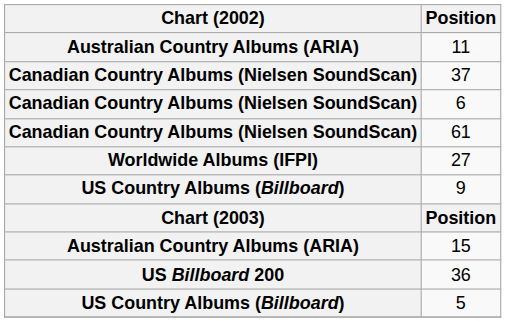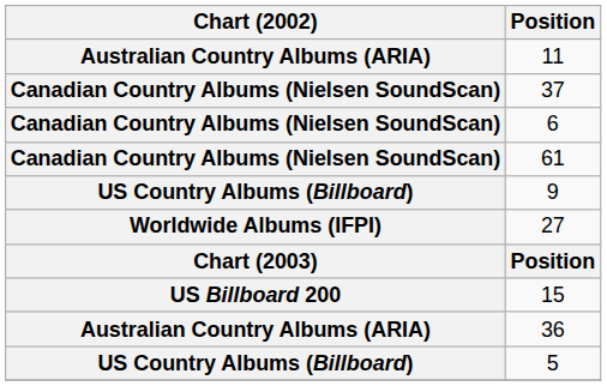 <table class="wikitable plainrowheaders" style="text-align:center;">
 <tr>
 <th>Chart (2002)</th>
 <th>Position</th>
 </tr>
 <tr>
 <th scope="row">Australian Country Albums (ARIA)</th>
 <td>11</td>
 </tr>
 <tr>
 <th scope="row">Canadian Country Albums (Nielsen SoundScan)</th>
 <td>37</td>
 </tr>
 <tr>
 <th scope="row">Canadian Country Albums (Nielsen SoundScan)</th>
 <td>6</td>
 </tr>
 <tr>
 <th scope="row">Canadian Country Albums (Nielsen SoundScan)</th>
 <td>61</td>
 </tr>
 <tr>
+<th scope="row">US Country Albums (<em>Billboard</em>)</th>
+<td>9</td>
+</tr>
+<tr>
 <th scope="row">Worldwide Albums (IFPI)</th>
 <td>27</td>
-</tr>
-<tr>
-<th scope="row">US Country Albums (<em>Billboard</em>)</th>
-<td>9</td>
 </tr>
 <tr>
 <th>Chart (2003)</th>
 <th>Position</th>
 </tr>
 <tr>
-<th scope="row">Australian Country Albums (ARIA)</th>
+<th scope="row">US <em>Billboard</em> 200</th>
 <td>15</td>
 </tr>
 <tr>
-<th scope="row">US <em>Billboard</em> 200</th>
+<th scope="row">Australian Country Albums (ARIA)</th>
 <td>36</td>
 </tr>
 <tr>
 <th scope="row">US Country Albums (<em>Billboard</em>)</th>
 <td>5</td>
 </tr>
 <tr>
 </tr>
 </table>
